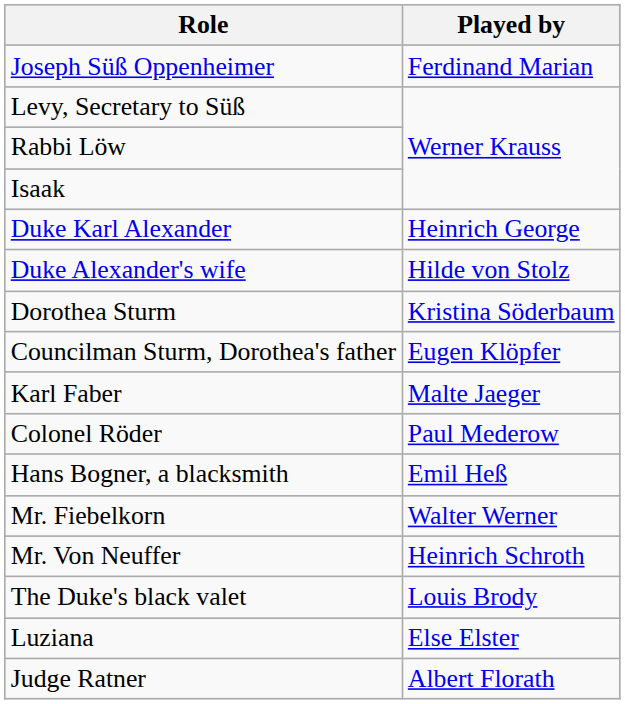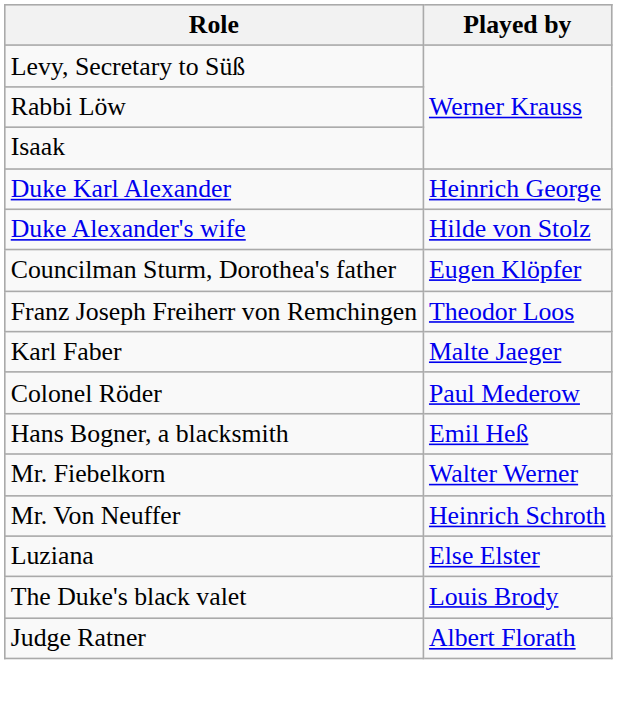 <table class="wikitable">
 <tr>
 <th>Role</th>
 <th>Played by</th>
-</tr>
-<tr>
-<td><a href='#'>Joseph Süß Oppenheimer</a></td>
-<td><a href='#'>Ferdinand Marian</a></td>
 </tr>
 <tr>
 <td>Levy, Secretary to Süß</td>
 <td rowspan="3"><a href='#'>Werner Krauss</a></td>
 </tr>
 <tr>
 <td>Rabbi Löw</td>
 </tr>
 <tr>
 <td>Isaak</td>
 </tr>
 <tr>
 <td><a href='#'>Duke Karl Alexander</a></td>
 <td><a href='#'>Heinrich George</a></td>
 </tr>
 <tr>
 <td><a href='#'>Duke Alexander's wife</a></td>
 <td><a href='#'>Hilde von Stolz</a></td>
 </tr>
 <tr>
-<td>Dorothea Sturm</td>
-<td><a href='#'>Kristina Söderbaum</a></td>
+<td>Councilman Sturm, Dorothea's father</td>
+<td><a href='#'>Eugen Klöpfer</a></td>
 </tr>
 <tr>
-<td>Councilman Sturm, Dorothea's father</td>
-<td><a href='#'>Eugen Klöpfer</a></td>
+<td>Franz Joseph Freiherr von Remchingen</td>
+<td><a href='#'>Theodor Loos</a></td>
 </tr>
 <tr>
 <td>Karl Faber</td>
 <td><a href='#'>Malte Jaeger</a></td>
 </tr>
 <tr>
 <td>Colonel Röder</td>
 <td><a href='#'>Paul Mederow</a></td>
 </tr>
 <tr>
 <td>Hans Bogner, a blacksmith</td>
 <td><a href='#'>Emil Heß</a></td>
 </tr>
 <tr>
 <td>Mr. Fiebelkorn</td>
 <td><a href='#'>Walter Werner</a></td>
 </tr>
 <tr>
 <td>Mr. Von Neuffer</td>
 <td><a href='#'>Heinrich Schroth</a></td>
 </tr>
 <tr>
+<td>Luziana</td>
+<td><a href='#'>Else Elster</a></td>
+</tr>
+<tr>
 <td>The Duke's black valet</td>
 <td><a href='#'>Louis Brody</a></td>
-</tr>
-<tr>
-<td>Luziana</td>
-<td><a href='#'>Else Elster</a></td>
 </tr>
 <tr>
 <td>Judge Ratner</td>
 <td><a href='#'>Albert Florath</a></td>
 </tr>
 </table>
